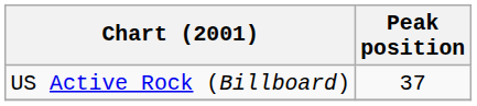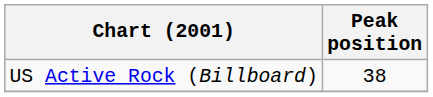 <table class="wikitable">
 <tr>
 <th>Chart (2001)</th>
 <th>Peak<br>position</th>
 </tr>
 <tr>
 <td>US <a href='#'>Active Rock</a> (<em>Billboard</em>)</td>
-<td style="text-align:center;">37</td>
+<td style="text-align:center;">38</td>
 </tr>
 <tr>
 </tr>
 </table>
